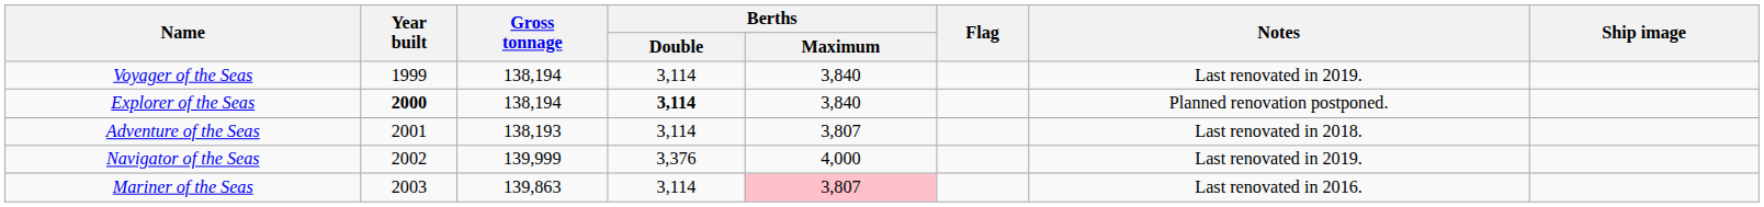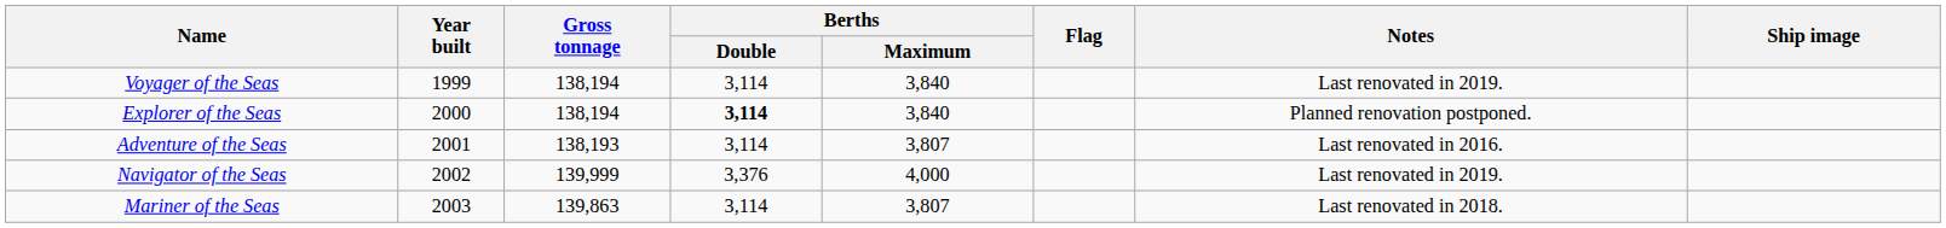 <table class="wikitable sortable" style="width: 100%; text-align: center;">
 <tr>
 <th rowspan="2">Name</th>
 <th rowspan="2">Year<br>built</th>
 <th rowspan="2"><a href='#'>Gross<br>tonnage</a></th>
 <th colspan="2">Berths</th>
 <th rowspan="2"  class=unsortable>Flag</th>
 <th rowspan="2" class=unsortable>Notes</th>
 <th rowspan="2" style="width:200px;" class=unsortable>Ship image</th>
 </tr>
 <tr>
 <th>Double</th>
 <th>Maximum</th>
 </tr>
 <tr>
 <td><em><a href='#'>Voyager of the Seas</a></em></td>
 <td>1999</td>
 <td>138,194</td>
 <td>3,114</td>
 <td>3,840</td>
 <td></td>
 <td>Last renovated in 2019.</td>
 <td></td>
 </tr>
 <tr>
 <td><em><a href='#'>Explorer of the Seas</a></em></td>
-<td><strong>2000</strong></td>
+<td>2000</td>
 <td>138,194</td>
 <td><strong>3,114</strong></td>
 <td>3,840</td>
 <td></td>
 <td>Planned renovation postponed.</td>
 <td></td>
 </tr>
 <tr>
 <td><em><a href='#'>Adventure of the Seas</a></em></td>
 <td>2001</td>
 <td>138,193</td>
 <td>3,114</td>
 <td>3,807</td>
 <td></td>
-<td>Last renovated in 2018.</td>
+<td>Last renovated in 2016.</td>
 <td></td>
 </tr>
 <tr>
 <td><em><a href='#'>Navigator of the Seas</a></em></td>
 <td>2002</td>
 <td>139,999</td>
 <td>3,376</td>
 <td>4,000</td>
 <td></td>
 <td>Last renovated in 2019.</td>
 <td></td>
 </tr>
 <tr>
 <td><em><a href='#'>Mariner of the Seas</a></em></td>
 <td>2003</td>
 <td>139,863</td>
 <td>3,114</td>
-<td style="background: pink;">3,807</td>
+<td>3,807</td>
 <td></td>
-<td>Last renovated in 2016.</td>
+<td>Last renovated in 2018.</td>
 <td></td>
 </tr>
 </table>
